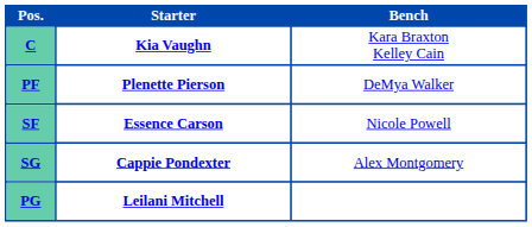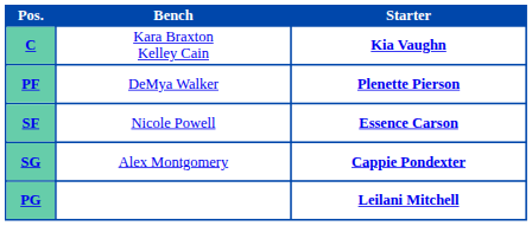 <table style="text-align: center; background:#0047AB; color:white">
 <tr>
 <th width="50">Pos.</th>
+<th width="250">Bench</th>
 <th width="250">Starter</th>
-<th width="250">Bench</th>
 </tr>
 <tr style="height:40px; background:white; color:#092C57">
 <th style="background:#66CDAA"><a href='#'><span>C</span></a></th>
+<td><a href='#'>Kara Braxton</a><br><a href='#'>Kelley Cain</a></td>
 <td><strong><a href='#'>Kia Vaughn</a></strong></td>
-<td><a href='#'>Kara Braxton</a><br><a href='#'>Kelley Cain</a></td>
 </tr>
 <tr style="height:40px; background:white; color:#092C57">
 <th style="background:#66CDAA"><a href='#'><span>PF</span></a></th>
+<td><a href='#'>DeMya Walker</a></td>
 <td><strong><a href='#'>Plenette Pierson</a></strong></td>
-<td><a href='#'>DeMya Walker</a></td>
 </tr>
 <tr style="height:40px; background:white; color:#092C57">
 <th style="background:#66CDAA"><a href='#'><span>SF</span></a></th>
+<td><a href='#'>Nicole Powell</a></td>
 <td><strong><a href='#'>Essence Carson</a></strong></td>
-<td><a href='#'>Nicole Powell</a></td>
 </tr>
 <tr style="height:40px; background:white; color:#092C57">
 <th style="background:#66CDAA"><a href='#'><span>SG</span></a></th>
+<td><a href='#'>Alex Montgomery</a></td>
 <td><strong><a href='#'>Cappie Pondexter</a></strong></td>
-<td><a href='#'>Alex Montgomery</a></td>
 </tr>
 <tr style="height:40px; background:white; color:#092C57">
 <th style="background:#66CDAA"><a href='#'><span>PG</span></a></th>
+<td></td>
 <td><strong><a href='#'>Leilani Mitchell</a></strong></td>
-<td></td>
 </tr>
 </table>
